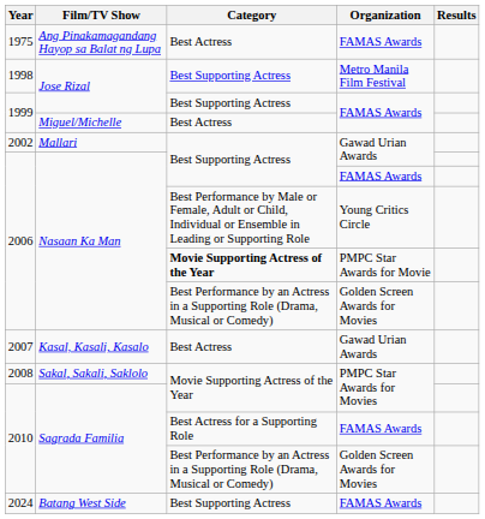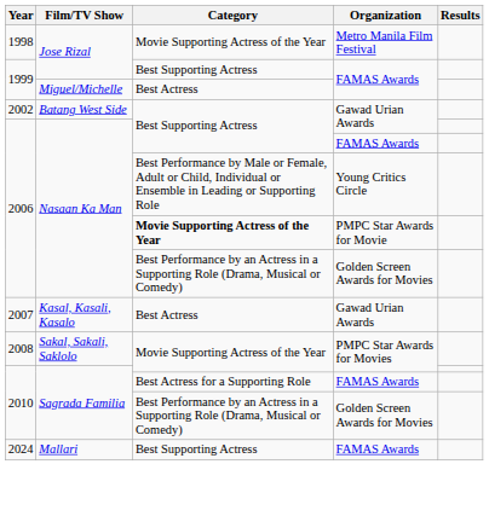 <table class="wikitable">
 <tr>
 <th>Year</th>
 <th>Film/TV Show</th>
 <th>Category</th>
 <th>Organization</th>
 <th>Results</th>
 </tr>
 <tr>
-<td>1975</td>
-<td><em><a href='#'>Ang Pinakamagandang Hayop sa Balat ng Lupa</a></em></td>
-<td>Best Actress</td>
-<td><a href='#'>FAMAS Awards</a></td>
-<td></td>
-</tr>
-<tr>
 <td>1998</td>
 <td rowspan="2"><em><a href='#'>Jose Rizal</a></em></td>
-<td><a href='#'>Best Supporting Actress</a></td>
+<td>Movie Supporting Actress of the Year</td>
 <td><a href='#'>Metro Manila Film Festival</a></td>
 <td></td>
 </tr>
 <tr>
 <td rowspan="2">1999</td>
 <td>Best Supporting Actress</td>
 <td rowspan="2"><a href='#'>FAMAS Awards</a></td>
 <td></td>
 </tr>
 <tr>
 <td><em><a href='#'>Miguel/Michelle</a></em></td>
 <td>Best Actress</td>
 <td></td>
 </tr>
 <tr>
 <td>2002</td>
-<td><em><a href='#'>Mallari</a></em></td>
+<td><em><a href='#'>Batang West Side</a></em></td>
 <td rowspan="3">Best Supporting Actress</td>
 <td rowspan="2">Gawad Urian Awards</td>
 <td></td>
 </tr>
 <tr>
 <td rowspan="5">2006</td>
 <td rowspan="5"><em><a href='#'>Nasaan Ka Man</a></em></td>
 <td></td>
 </tr>
 <tr>
 <td><a href='#'>FAMAS Awards</a></td>
 <td></td>
 </tr>
 <tr>
 <td>Best Performance by Male or Female, Adult or Child, Individual or Ensemble in Leading or Supporting Role</td>
 <td>Young Critics Circle</td>
 <td></td>
 </tr>
 <tr>
 <td><strong>Movie Supporting Actress of the Year</strong></td>
 <td>PMPC Star Awards for Movie</td>
 <td></td>
 </tr>
 <tr>
 <td>Best Performance by an Actress in a Supporting Role (Drama, Musical or Comedy)</td>
 <td>Golden Screen Awards for Movies</td>
 <td></td>
 </tr>
 <tr>
 <td>2007</td>
 <td><em><a href='#'>Kasal, Kasali, Kasalo</a></em></td>
 <td>Best Actress</td>
 <td>Gawad Urian Awards</td>
 <td></td>
 </tr>
 <tr>
 <td>2008</td>
 <td><em><a href='#'>Sakal, Sakali, Saklolo</a></em></td>
 <td rowspan="2">Movie Supporting Actress of the Year</td>
 <td rowspan="2">PMPC Star Awards for Movies</td>
 <td></td>
 </tr>
 <tr>
 <td rowspan="3">2010</td>
 <td rowspan="3"><em><a href='#'>Sagrada Familia</a></em></td>
 <td></td>
 </tr>
 <tr>
 <td>Best Actress for a Supporting Role</td>
 <td><a href='#'>FAMAS Awards</a></td>
 <td></td>
 </tr>
 <tr>
 <td>Best Performance by an Actress in a Supporting Role (Drama, Musical or Comedy)</td>
 <td>Golden Screen Awards for Movies</td>
 <td></td>
 </tr>
 <tr>
 <td>2024</td>
-<td><em><a href='#'>Batang West Side</a></em></td>
+<td><em><a href='#'>Mallari</a></em></td>
 <td>Best Supporting Actress</td>
 <td><a href='#'>FAMAS Awards</a></td>
 <td></td>
 </tr>
 </table>
